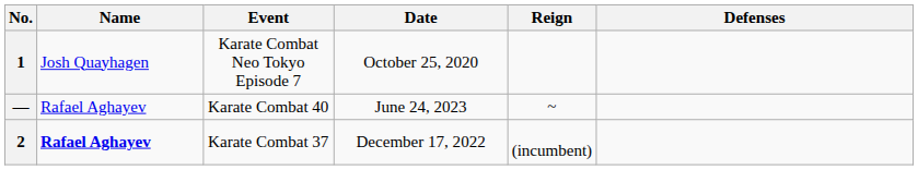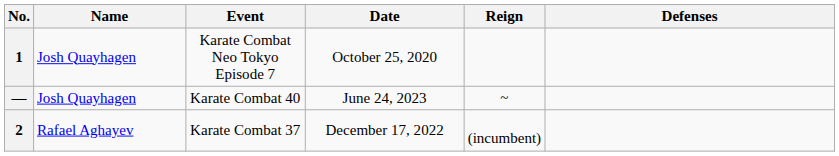 <table class="wikitable" width=100%>
 <tr>
 <th width=1%>No.</th>
 <th width=19%>Name</th>
 <th width=15%>Event</th>
 <th width=20%>Date</th>
 <th width=8%>Reign</th>
 <th width=45%>Defenses</th>
 </tr>
 <tr>
 <th>1</th>
 <td align=left> <a href='#'>Josh Quayhagen</a> <br></td>
 <td align=center>Karate Combat Neo Tokyo Episode 7<br></td>
 <td align=center>October 25, 2020</td>
 <td align=center></td>
 <td></td>
 </tr>
 <tr>
 <th>—</th>
-<td align=left> <a href='#'>Rafael Aghayev</a> <br></td>
+<td align=left> <a href='#'>Josh Quayhagen</a> <br></td>
 <td align=center>Karate Combat 40<br></td>
 <td align=center>June 24, 2023</td>
 <td align=center>~</td>
 <td></td>
 </tr>
 <tr>
 <th>2</th>
-<td align=left><strong> <a href='#'>Rafael Aghayev</a> <br></strong></td>
+<td align=left> <a href='#'>Rafael Aghayev</a> <br></td>
 <td align=center>Karate Combat 37<br></td>
 <td align=center>December 17, 2022</td>
 <td align=center><br>(incumbent)<br></td>
 <td></td>
 </tr>
 </table>
